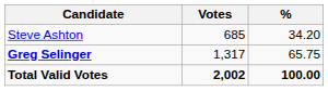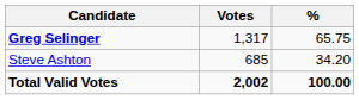 <table class="wikitable" width="400">
 <tr>
 <th align="left">Candidate</th>
 <th align="right">Votes</th>
 <th align="right">%</th>
 </tr>
 <tr>
+<td align="left"><strong><a href='#'>Greg Selinger</a></strong></td>
+<td align="right">1,317</td>
+<td align="right">65.75</td>
+</tr>
+<tr>
 <td align="left"><a href='#'>Steve Ashton</a></td>
 <td align="right">685</td>
 <td align="right">34.20</td>
-</tr>
-<tr>
-<td align="left"><strong><a href='#'>Greg Selinger</a></strong></td>
-<td align="right">1,317</td>
-<td align="right">65.75</td>
 </tr>
 <tr>
 <td align="left"><strong>Total Valid Votes</strong></td>
 <td align="right"><strong>2,002</strong></td>
 <td align="right"><strong>100.00</strong></td>
 </tr>
 </table>
